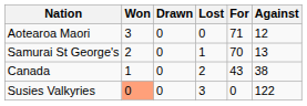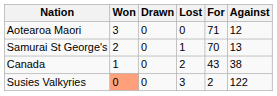 <table class="wikitable">
 <tr>
 <th>Nation</th>
 <th>Won</th>
 <th>Drawn</th>
 <th>Lost</th>
 <th>For</th>
 <th>Against</th>
 </tr>
 <tr>
 <td>Aotearoa Maori</td>
 <td>3</td>
 <td>0</td>
 <td>0</td>
 <td>71</td>
 <td>12</td>
 </tr>
 <tr>
 <td>Samurai St George's</td>
 <td>2</td>
 <td>0</td>
 <td>1</td>
 <td>70</td>
 <td>13</td>
 </tr>
 <tr>
 <td>Canada</td>
 <td>1</td>
 <td>0</td>
 <td>2</td>
 <td>43</td>
 <td>38</td>
 </tr>
 <tr>
 <td>Susies Valkyries</td>
 <td style="background: lightsalmon;">0</td>
 <td>0</td>
 <td>3</td>
-<td>0</td>
+<td>2</td>
 <td>122</td>
 </tr>
 </table>
